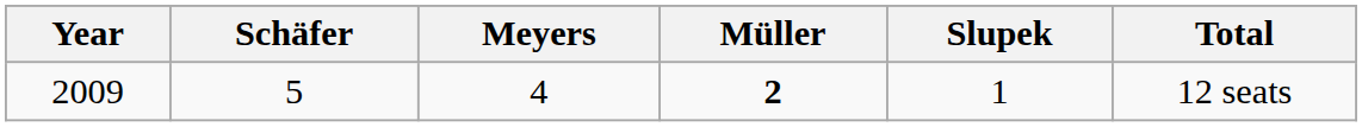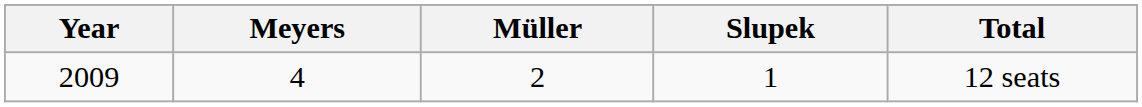 <table class="wikitable" width="600">
 <tr>
 <th>Year</th>
-<th>Schäfer</th>
 <th>Meyers</th>
 <th>Müller</th>
 <th>Slupek</th>
 <th>Total</th>
 </tr>
 <tr align="center">
 <td>2009</td>
-<td>5</td>
 <td>4</td>
-<td><strong>2</strong></td>
+<td>2</td>
 <td>1</td>
 <td>12 seats</td>
 </tr>
 </table>
